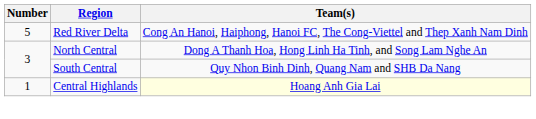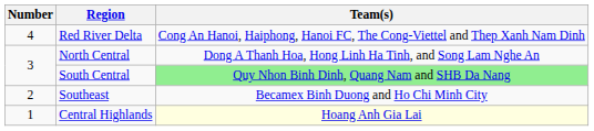 <table class="wikitable" style="text-align:center">
 <tr>
 <th>Number</th>
 <th><a href='#'>Region</a></th>
 <th>Team(s)</th>
 </tr>
 <tr>
-<td rowspan="1">5</td>
+<td rowspan="1">4</td>
 <td align="left"><a href='#'>Red River Delta</a></td>
 <td><a href='#'>Cong An Hanoi</a>, <a href='#'>Haiphong</a>, <a href='#'>Hanoi FC</a>, <a href='#'>The Cong-Viettel</a> and <a href='#'>Thep Xanh Nam Dinh</a></td>
 </tr>
 <tr>
 <td rowspan="2">3</td>
 <td align="left"><a href='#'>North Central</a></td>
 <td><a href='#'>Dong A Thanh Hoa</a>, <a href='#'>Hong Linh Ha Tinh</a>, and <a href='#'>Song Lam Nghe An</a></td>
 </tr>
 <tr>
 <td align="left"><a href='#'>South Central</a></td>
-<td><a href='#'>Quy Nhon Binh Dinh</a>, <a href='#'>Quang Nam</a> and <a href='#'>SHB Da Nang</a></td>
+<td style="background: lightgreen;"><a href='#'>Quy Nhon Binh Dinh</a>, <a href='#'>Quang Nam</a> and <a href='#'>SHB Da Nang</a></td>
+</tr>
+<tr>
+<td rowspan="1">2</td>
+<td align="left"><a href='#'>Southeast</a></td>
+<td><a href='#'>Becamex Binh Duong</a> and <a href='#'>Ho Chi Minh City</a></td>
 </tr>
 <tr>
 <td rowspan="2">1</td>
 <td align="left"><a href='#'>Central Highlands</a></td>
 <td style="background: lightyellow;"><a href='#'>Hoang Anh Gia Lai</a></td>
 </tr>
 </table>
